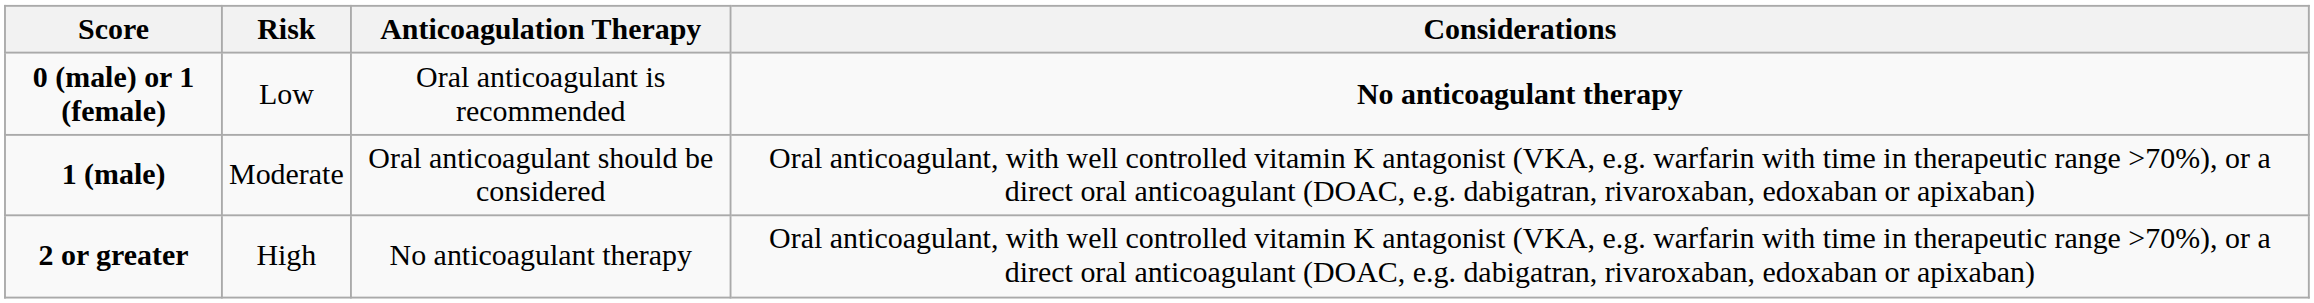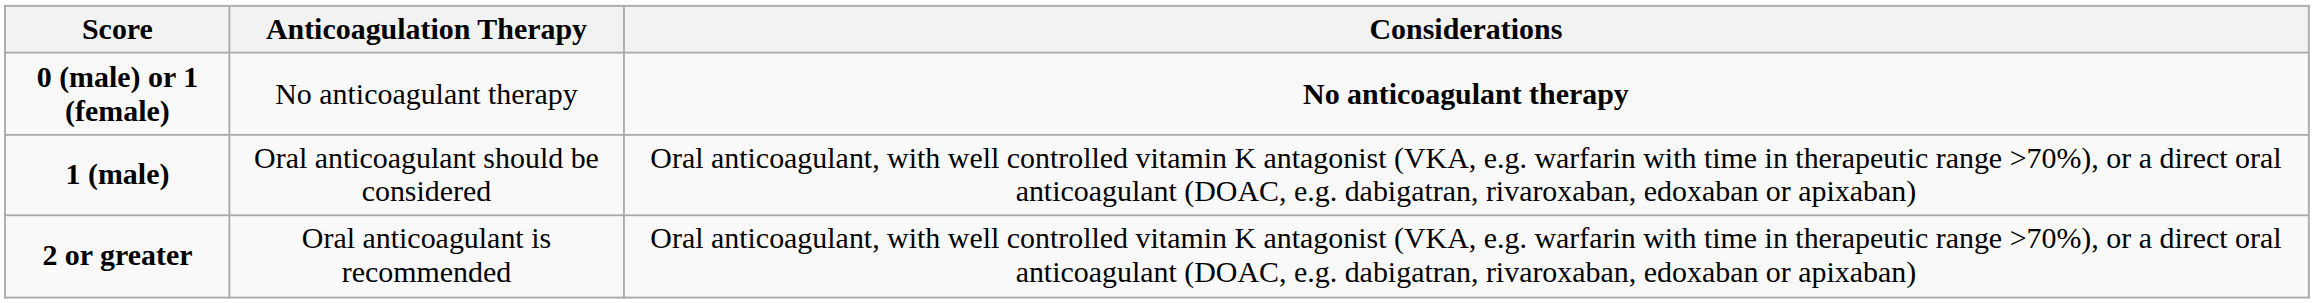 <table class="wikitable" style = "float: right; margin-left:15px; text-align:center">
 <tr>
 <th>Score</th>
-<th>Risk</th>
 <th>Anticoagulation Therapy</th>
 <th>Considerations</th>
 </tr>
 <tr>
 <td><strong>0 (male) or 1 (female)</strong></td>
-<td>Low</td>
-<td>Oral anticoagulant is recommended</td>
+<td>No anticoagulant therapy</td>
 <td><strong>No anticoagulant therapy</strong></td>
 </tr>
 <tr>
 <td><strong>1 (male)</strong></td>
-<td>Moderate</td>
 <td>Oral anticoagulant should be considered</td>
 <td>Oral anticoagulant, with well controlled vitamin K antagonist (VKA, e.g. warfarin with time in therapeutic range >70%), or a direct oral anticoagulant (DOAC, e.g. dabigatran, rivaroxaban, edoxaban or apixaban)</td>
 </tr>
 <tr>
 <td><strong>2 or greater</strong></td>
-<td>High</td>
-<td>No anticoagulant therapy</td>
+<td>Oral anticoagulant is recommended</td>
 <td>Oral anticoagulant, with well controlled vitamin K antagonist (VKA, e.g. warfarin with time in therapeutic range >70%), or a direct oral anticoagulant (DOAC, e.g. dabigatran, rivaroxaban, edoxaban or apixaban)</td>
 </tr>
 </table>
